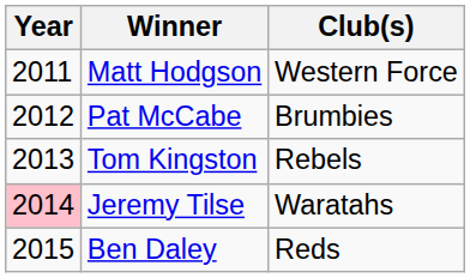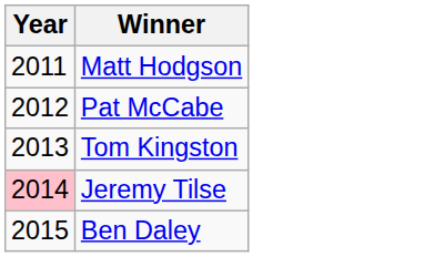 <table class="wikitable">
 <tr>
 <th>Year</th>
 <th>Winner</th>
-<th>Club(s)</th>
 </tr>
 <tr>
 <td>2011</td>
 <td><a href='#'>Matt Hodgson</a></td>
-<td>Western Force</td>
 </tr>
 <tr>
 <td>2012</td>
 <td><a href='#'>Pat McCabe</a></td>
-<td>Brumbies</td>
 </tr>
 <tr>
 <td>2013</td>
 <td><a href='#'>Tom Kingston</a></td>
-<td>Rebels</td>
 </tr>
 <tr>
 <td style="background: pink;">2014</td>
 <td><a href='#'>Jeremy Tilse</a></td>
-<td>Waratahs</td>
 </tr>
 <tr>
 <td>2015</td>
 <td><a href='#'>Ben Daley</a></td>
-<td>Reds</td>
 </tr>
 </table>
